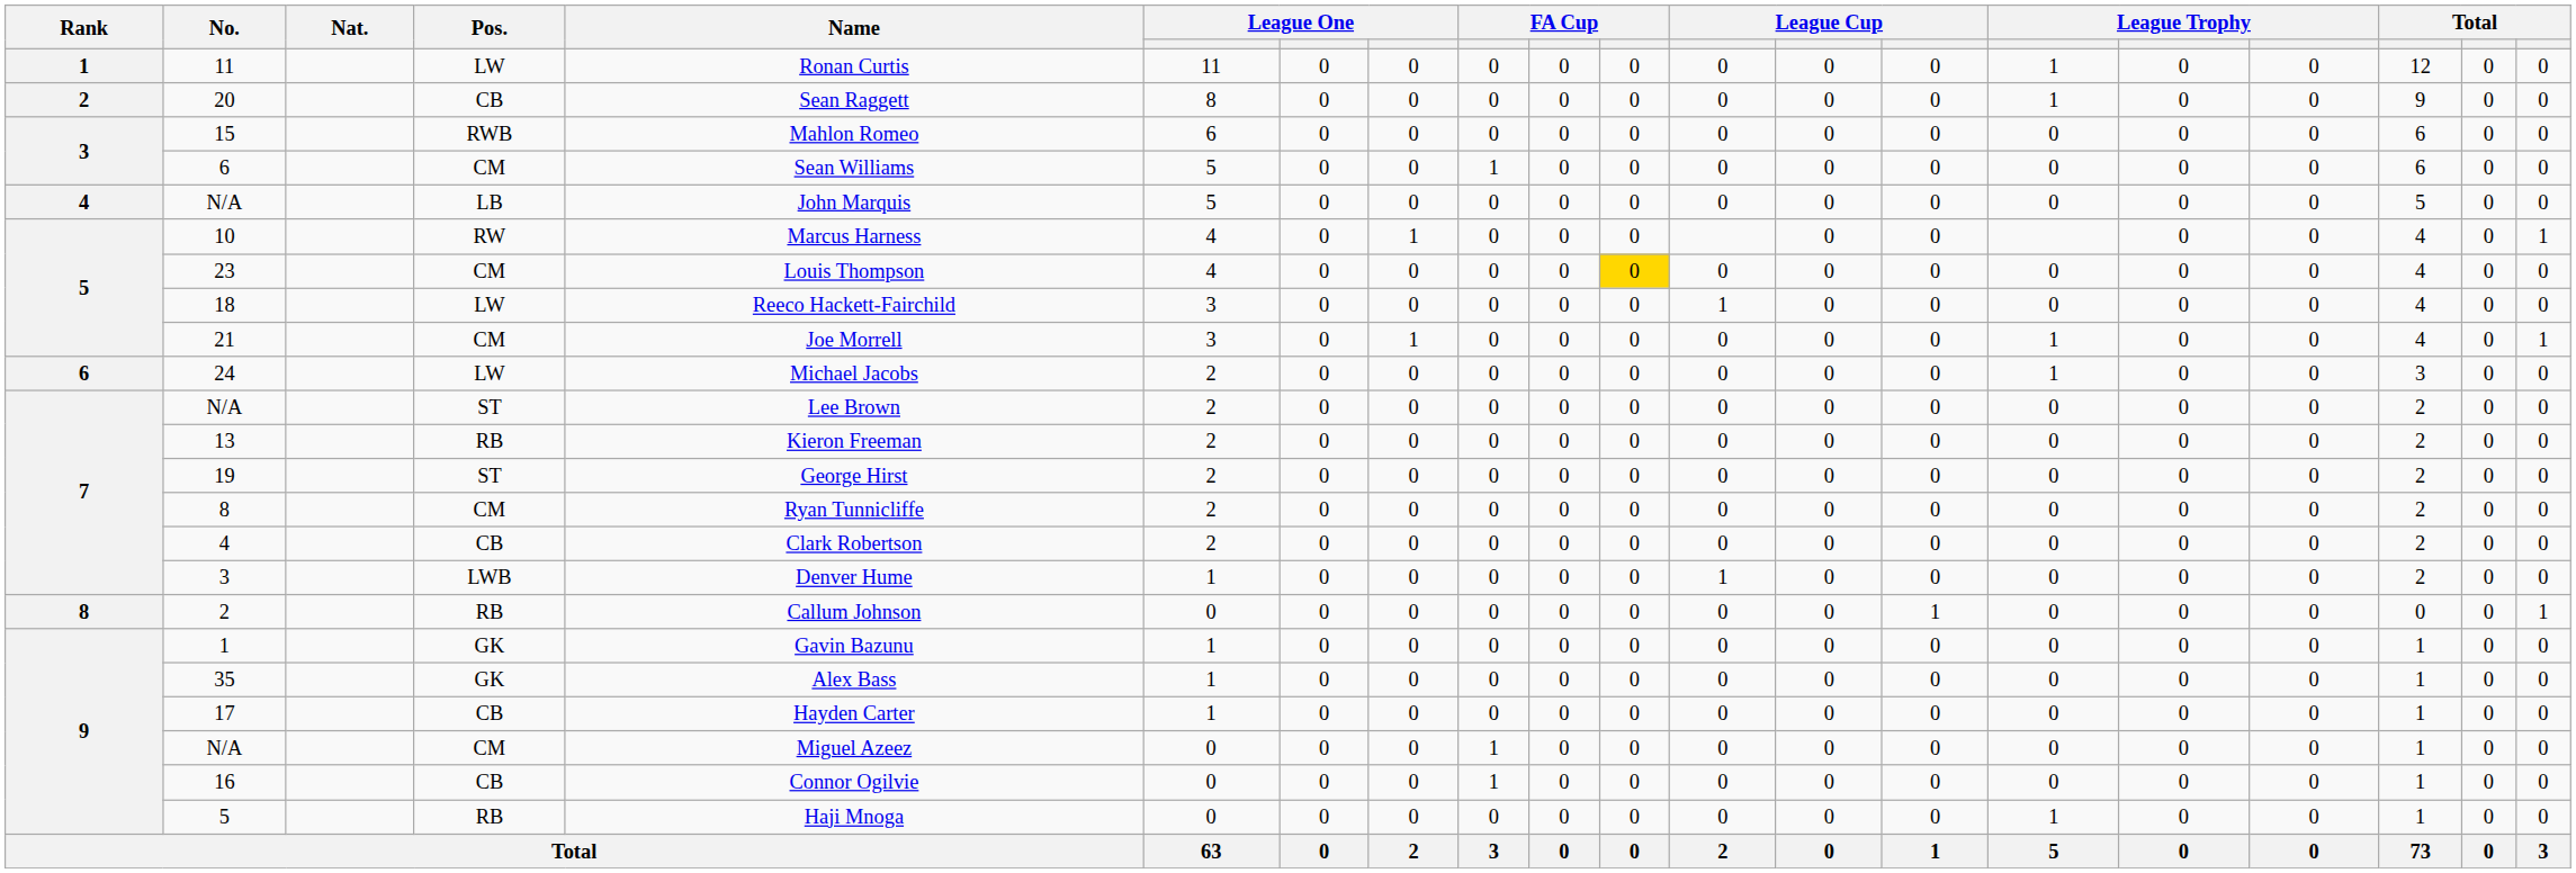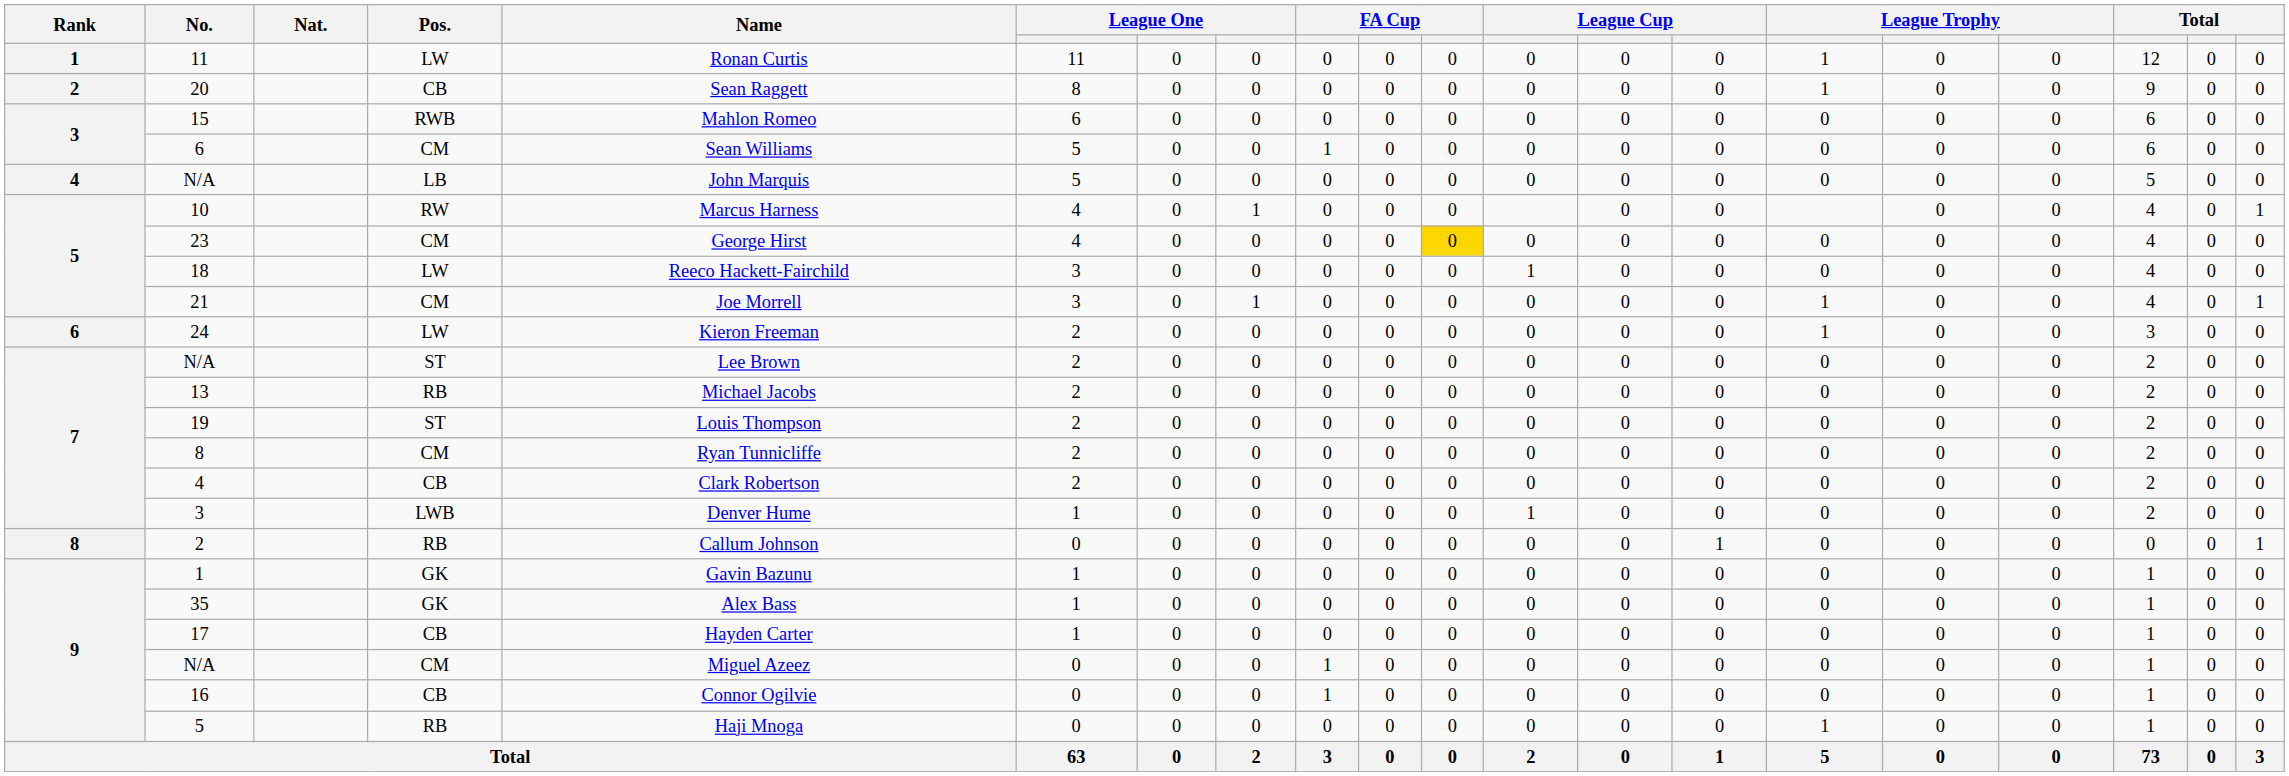 <table class="wikitable" style="text-align:center; font-size:95%; width:95%;">
 <tr>
 <th rowspan=2>Rank</th>
 <th rowspan=2>No.</th>
 <th rowspan=2>Nat.</th>
 <th rowspan=2>Pos.</th>
 <th rowspan=2>Name</th>
 <th colspan=3><a href='#'>League One</a></th>
 <th colspan=3><a href='#'>FA Cup</a></th>
 <th colspan=3><a href='#'>League Cup</a></th>
 <th colspan=3><a href='#'>League Trophy</a></th>
 <th colspan=3>Total</th>
 </tr>
 <tr>
 <th></th>
 <th></th>
 <th></th>
 <th></th>
 <th></th>
 <th></th>
 <th></th>
 <th></th>
 <th></th>
 <th></th>
 <th></th>
 <th></th>
 <th></th>
 <th></th>
 <th></th>
 </tr>
 <tr>
 <th rowspan=1>1</th>
 <td>11</td>
 <td></td>
 <td>LW</td>
 <td><a href='#'>Ronan Curtis</a></td>
 <td>11</td>
 <td>0</td>
 <td>0</td>
 <td>0</td>
 <td>0</td>
 <td>0</td>
 <td>0</td>
 <td>0</td>
 <td>0</td>
 <td>1</td>
 <td>0</td>
 <td>0</td>
 <td>12</td>
 <td>0</td>
 <td>0</td>
 </tr>
 <tr>
 <th>2</th>
 <td>20</td>
 <td></td>
 <td>CB</td>
 <td><a href='#'>Sean Raggett</a></td>
 <td>8</td>
 <td>0</td>
 <td>0</td>
 <td>0</td>
 <td>0</td>
 <td>0</td>
 <td>0</td>
 <td>0</td>
 <td>0</td>
 <td>1</td>
 <td>0</td>
 <td>0</td>
 <td>9</td>
 <td>0</td>
 <td>0</td>
 </tr>
 <tr>
 <th rowspan="2">3</th>
 <td>15</td>
 <td></td>
 <td>RWB</td>
 <td><a href='#'>Mahlon Romeo</a></td>
 <td>6</td>
 <td>0</td>
 <td>0</td>
 <td>0</td>
 <td>0</td>
 <td>0</td>
 <td>0</td>
 <td>0</td>
 <td>0</td>
 <td>0</td>
 <td>0</td>
 <td>0</td>
 <td>6</td>
 <td>0</td>
 <td>0</td>
 </tr>
 <tr>
 <td>6</td>
 <td></td>
 <td>CM</td>
 <td><a href='#'>Sean Williams</a></td>
 <td>5</td>
 <td>0</td>
 <td>0</td>
 <td>1</td>
 <td>0</td>
 <td>0</td>
 <td>0</td>
 <td>0</td>
 <td>0</td>
 <td>0</td>
 <td>0</td>
 <td>0</td>
 <td>6</td>
 <td>0</td>
 <td>0</td>
 </tr>
 <tr>
 <th>4</th>
 <td>N/A</td>
 <td></td>
 <td>LB</td>
 <td><a href='#'>John Marquis</a></td>
 <td>5</td>
 <td>0</td>
 <td>0</td>
 <td>0</td>
 <td>0</td>
 <td>0</td>
 <td>0</td>
 <td>0</td>
 <td>0</td>
 <td>0</td>
 <td>0</td>
 <td>0</td>
 <td>5</td>
 <td>0</td>
 <td>0</td>
 </tr>
 <tr>
 <th rowspan="4">5</th>
 <td>10</td>
 <td></td>
 <td>RW</td>
 <td><a href='#'>Marcus Harness</a></td>
 <td>4</td>
 <td>0</td>
 <td>1</td>
 <td>0</td>
 <td>0</td>
 <td>0</td>
 <td></td>
 <td>0</td>
 <td>0</td>
 <td></td>
 <td>0</td>
 <td>0</td>
 <td>4</td>
 <td>0</td>
 <td>1</td>
 </tr>
 <tr>
 <td>23</td>
 <td></td>
 <td>CM</td>
-<td><a href='#'>Louis Thompson</a></td>
+<td><a href='#'>George Hirst</a></td>
 <td>4</td>
 <td>0</td>
 <td>0</td>
 <td>0</td>
 <td>0</td>
 <td style="background: gold;">0</td>
 <td>0</td>
 <td>0</td>
 <td>0</td>
 <td>0</td>
 <td>0</td>
 <td>0</td>
 <td>4</td>
 <td>0</td>
 <td>0</td>
 </tr>
 <tr>
 <td>18</td>
 <td></td>
 <td>LW</td>
 <td><a href='#'>Reeco Hackett-Fairchild</a></td>
 <td>3</td>
 <td>0</td>
 <td>0</td>
 <td>0</td>
 <td>0</td>
 <td>0</td>
 <td>1</td>
 <td>0</td>
 <td>0</td>
 <td>0</td>
 <td>0</td>
 <td>0</td>
 <td>4</td>
 <td>0</td>
 <td>0</td>
 </tr>
 <tr>
 <td>21</td>
 <td></td>
 <td>CM</td>
 <td><a href='#'>Joe Morrell</a></td>
 <td>3</td>
 <td>0</td>
 <td>1</td>
 <td>0</td>
 <td>0</td>
 <td>0</td>
 <td>0</td>
 <td>0</td>
 <td>0</td>
 <td>1</td>
 <td>0</td>
 <td>0</td>
 <td>4</td>
 <td>0</td>
 <td>1</td>
 </tr>
 <tr>
 <th>6</th>
 <td>24</td>
 <td></td>
 <td>LW</td>
-<td><a href='#'>Michael Jacobs</a></td>
+<td><a href='#'>Kieron Freeman</a></td>
 <td>2</td>
 <td>0</td>
 <td>0</td>
 <td>0</td>
 <td>0</td>
 <td>0</td>
 <td>0</td>
 <td>0</td>
 <td>0</td>
 <td>1</td>
 <td>0</td>
 <td>0</td>
 <td>3</td>
 <td>0</td>
 <td>0</td>
 </tr>
 <tr>
 <th rowspan="6">7</th>
 <td>N/A</td>
 <td></td>
 <td>ST</td>
 <td><a href='#'>Lee Brown</a></td>
 <td>2</td>
 <td>0</td>
 <td>0</td>
 <td>0</td>
 <td>0</td>
 <td>0</td>
 <td>0</td>
 <td>0</td>
 <td>0</td>
 <td>0</td>
 <td>0</td>
 <td>0</td>
 <td>2</td>
 <td>0</td>
 <td>0</td>
 </tr>
 <tr>
 <td>13</td>
 <td></td>
 <td>RB</td>
-<td><a href='#'>Kieron Freeman</a></td>
+<td><a href='#'>Michael Jacobs</a></td>
 <td>2</td>
 <td>0</td>
 <td>0</td>
 <td>0</td>
 <td>0</td>
 <td>0</td>
 <td>0</td>
 <td>0</td>
 <td>0</td>
 <td>0</td>
 <td>0</td>
 <td>0</td>
 <td>2</td>
 <td>0</td>
 <td>0</td>
 </tr>
 <tr>
 <td>19</td>
 <td></td>
 <td>ST</td>
-<td><a href='#'>George Hirst</a></td>
+<td><a href='#'>Louis Thompson</a></td>
 <td>2</td>
 <td>0</td>
 <td>0</td>
 <td>0</td>
 <td>0</td>
 <td>0</td>
 <td>0</td>
 <td>0</td>
 <td>0</td>
 <td>0</td>
 <td>0</td>
 <td>0</td>
 <td>2</td>
 <td>0</td>
 <td>0</td>
 </tr>
 <tr>
 <td>8</td>
 <td></td>
 <td>CM</td>
 <td><a href='#'>Ryan Tunnicliffe</a></td>
 <td>2</td>
 <td>0</td>
 <td>0</td>
 <td>0</td>
 <td>0</td>
 <td>0</td>
 <td>0</td>
 <td>0</td>
 <td>0</td>
 <td>0</td>
 <td>0</td>
 <td>0</td>
 <td>2</td>
 <td>0</td>
 <td>0</td>
 </tr>
 <tr>
 <td>4</td>
 <td></td>
 <td>CB</td>
 <td><a href='#'>Clark Robertson</a></td>
 <td>2</td>
 <td>0</td>
 <td>0</td>
 <td>0</td>
 <td>0</td>
 <td>0</td>
 <td>0</td>
 <td>0</td>
 <td>0</td>
 <td>0</td>
 <td>0</td>
 <td>0</td>
 <td>2</td>
 <td>0</td>
 <td>0</td>
 </tr>
 <tr>
 <td>3</td>
 <td></td>
 <td>LWB</td>
 <td><a href='#'>Denver Hume</a></td>
 <td>1</td>
 <td>0</td>
 <td>0</td>
 <td>0</td>
 <td>0</td>
 <td>0</td>
 <td>1</td>
 <td>0</td>
 <td>0</td>
 <td>0</td>
 <td>0</td>
 <td>0</td>
 <td>2</td>
 <td>0</td>
 <td>0</td>
 </tr>
 <tr>
 <th>8</th>
 <td>2</td>
 <td></td>
 <td>RB</td>
 <td><a href='#'>Callum Johnson</a></td>
 <td>0</td>
 <td>0</td>
 <td>0</td>
 <td>0</td>
 <td>0</td>
 <td>0</td>
 <td>0</td>
 <td>0</td>
 <td>1</td>
 <td>0</td>
 <td>0</td>
 <td>0</td>
 <td>0</td>
 <td>0</td>
 <td>1</td>
 </tr>
 <tr>
 <th rowspan="6">9</th>
 <td>1</td>
 <td></td>
 <td>GK</td>
 <td><a href='#'>Gavin Bazunu</a></td>
 <td>1</td>
 <td>0</td>
 <td>0</td>
 <td>0</td>
 <td>0</td>
 <td>0</td>
 <td>0</td>
 <td>0</td>
 <td>0</td>
 <td>0</td>
 <td>0</td>
 <td>0</td>
 <td>1</td>
 <td>0</td>
 <td>0</td>
 </tr>
 <tr>
 <td>35</td>
 <td></td>
 <td>GK</td>
 <td><a href='#'>Alex Bass</a></td>
 <td>1</td>
 <td>0</td>
 <td>0</td>
 <td>0</td>
 <td>0</td>
 <td>0</td>
 <td>0</td>
 <td>0</td>
 <td>0</td>
 <td>0</td>
 <td>0</td>
 <td>0</td>
 <td>1</td>
 <td>0</td>
 <td>0</td>
 </tr>
 <tr>
 <td>17</td>
 <td></td>
 <td>CB</td>
 <td><a href='#'>Hayden Carter</a></td>
 <td>1</td>
 <td>0</td>
 <td>0</td>
 <td>0</td>
 <td>0</td>
 <td>0</td>
 <td>0</td>
 <td>0</td>
 <td>0</td>
 <td>0</td>
 <td>0</td>
 <td>0</td>
 <td>1</td>
 <td>0</td>
 <td>0</td>
 </tr>
 <tr>
 <td>N/A</td>
 <td></td>
 <td>CM</td>
 <td><a href='#'>Miguel Azeez</a></td>
 <td>0</td>
 <td>0</td>
 <td>0</td>
 <td>1</td>
 <td>0</td>
 <td>0</td>
 <td>0</td>
 <td>0</td>
 <td>0</td>
 <td>0</td>
 <td>0</td>
 <td>0</td>
 <td>1</td>
 <td>0</td>
 <td>0</td>
 </tr>
 <tr>
 <td>16</td>
 <td></td>
 <td>CB</td>
 <td><a href='#'>Connor Ogilvie</a></td>
 <td>0</td>
 <td>0</td>
 <td>0</td>
 <td>1</td>
 <td>0</td>
 <td>0</td>
 <td>0</td>
 <td>0</td>
 <td>0</td>
 <td>0</td>
 <td>0</td>
 <td>0</td>
 <td>1</td>
 <td>0</td>
 <td>0</td>
 </tr>
 <tr>
 <td>5</td>
 <td></td>
 <td>RB</td>
 <td><a href='#'>Haji Mnoga</a></td>
 <td>0</td>
 <td>0</td>
 <td>0</td>
 <td>0</td>
 <td>0</td>
 <td>0</td>
 <td>0</td>
 <td>0</td>
 <td>0</td>
 <td>1</td>
 <td>0</td>
 <td>0</td>
 <td>1</td>
 <td>0</td>
 <td>0</td>
 </tr>
 <tr>
 <th colspan=5>Total</th>
 <th>63</th>
 <th>0</th>
 <th>2</th>
 <th>3</th>
 <th>0</th>
 <th>0</th>
 <th>2</th>
 <th>0</th>
 <th>1</th>
 <th>5</th>
 <th>0</th>
 <th>0</th>
 <th>73</th>
 <th>0</th>
 <th>3</th>
 </tr>
 </table>
